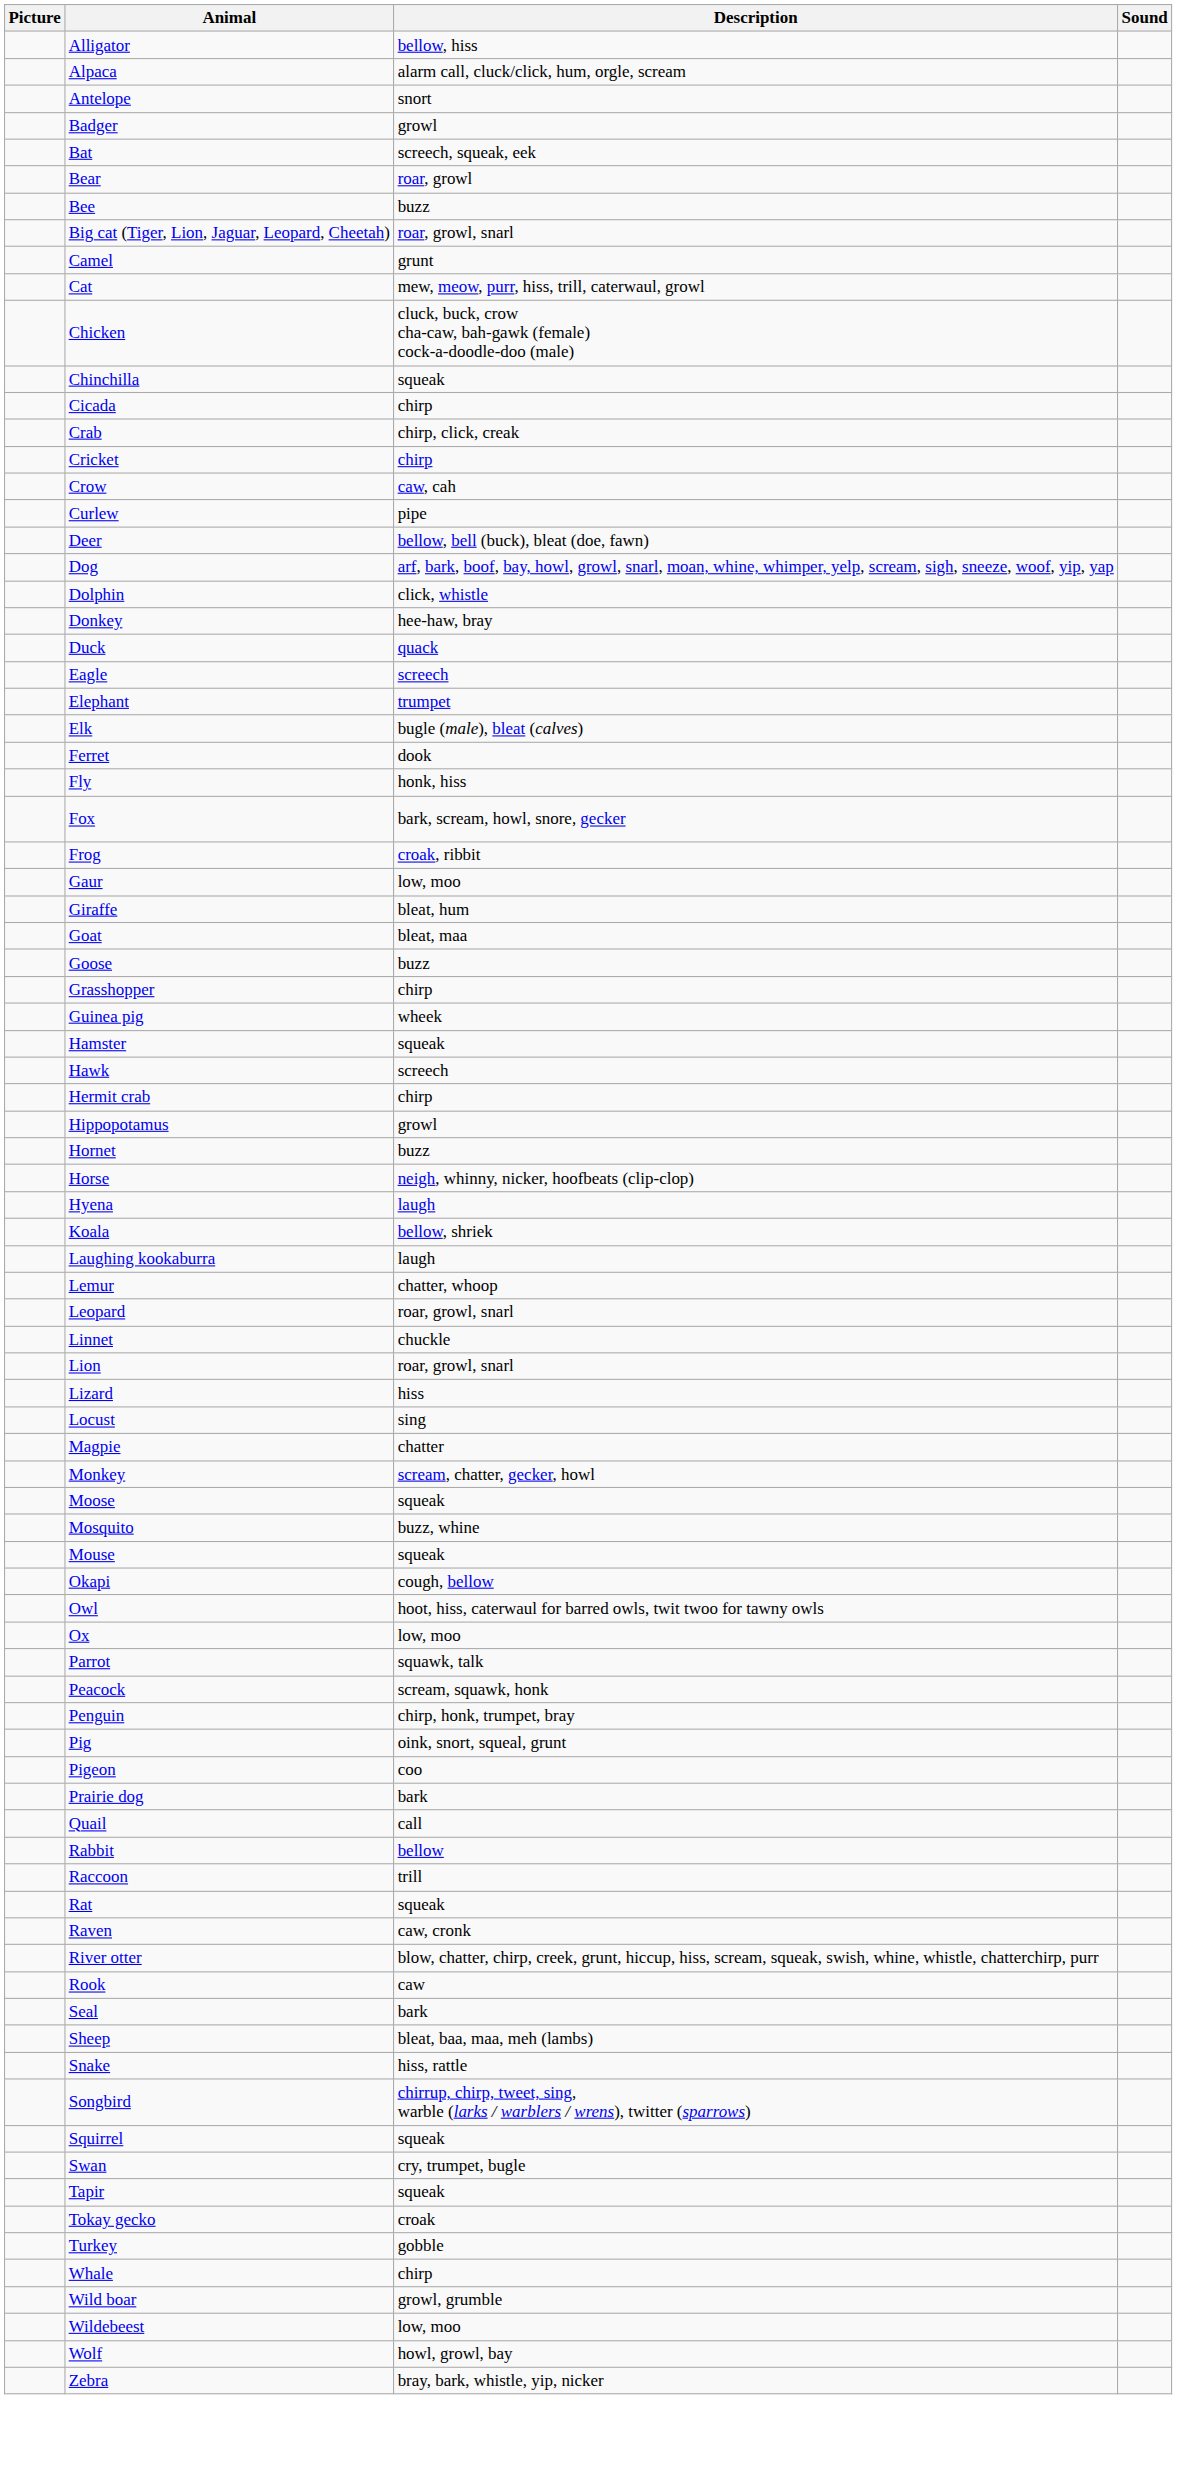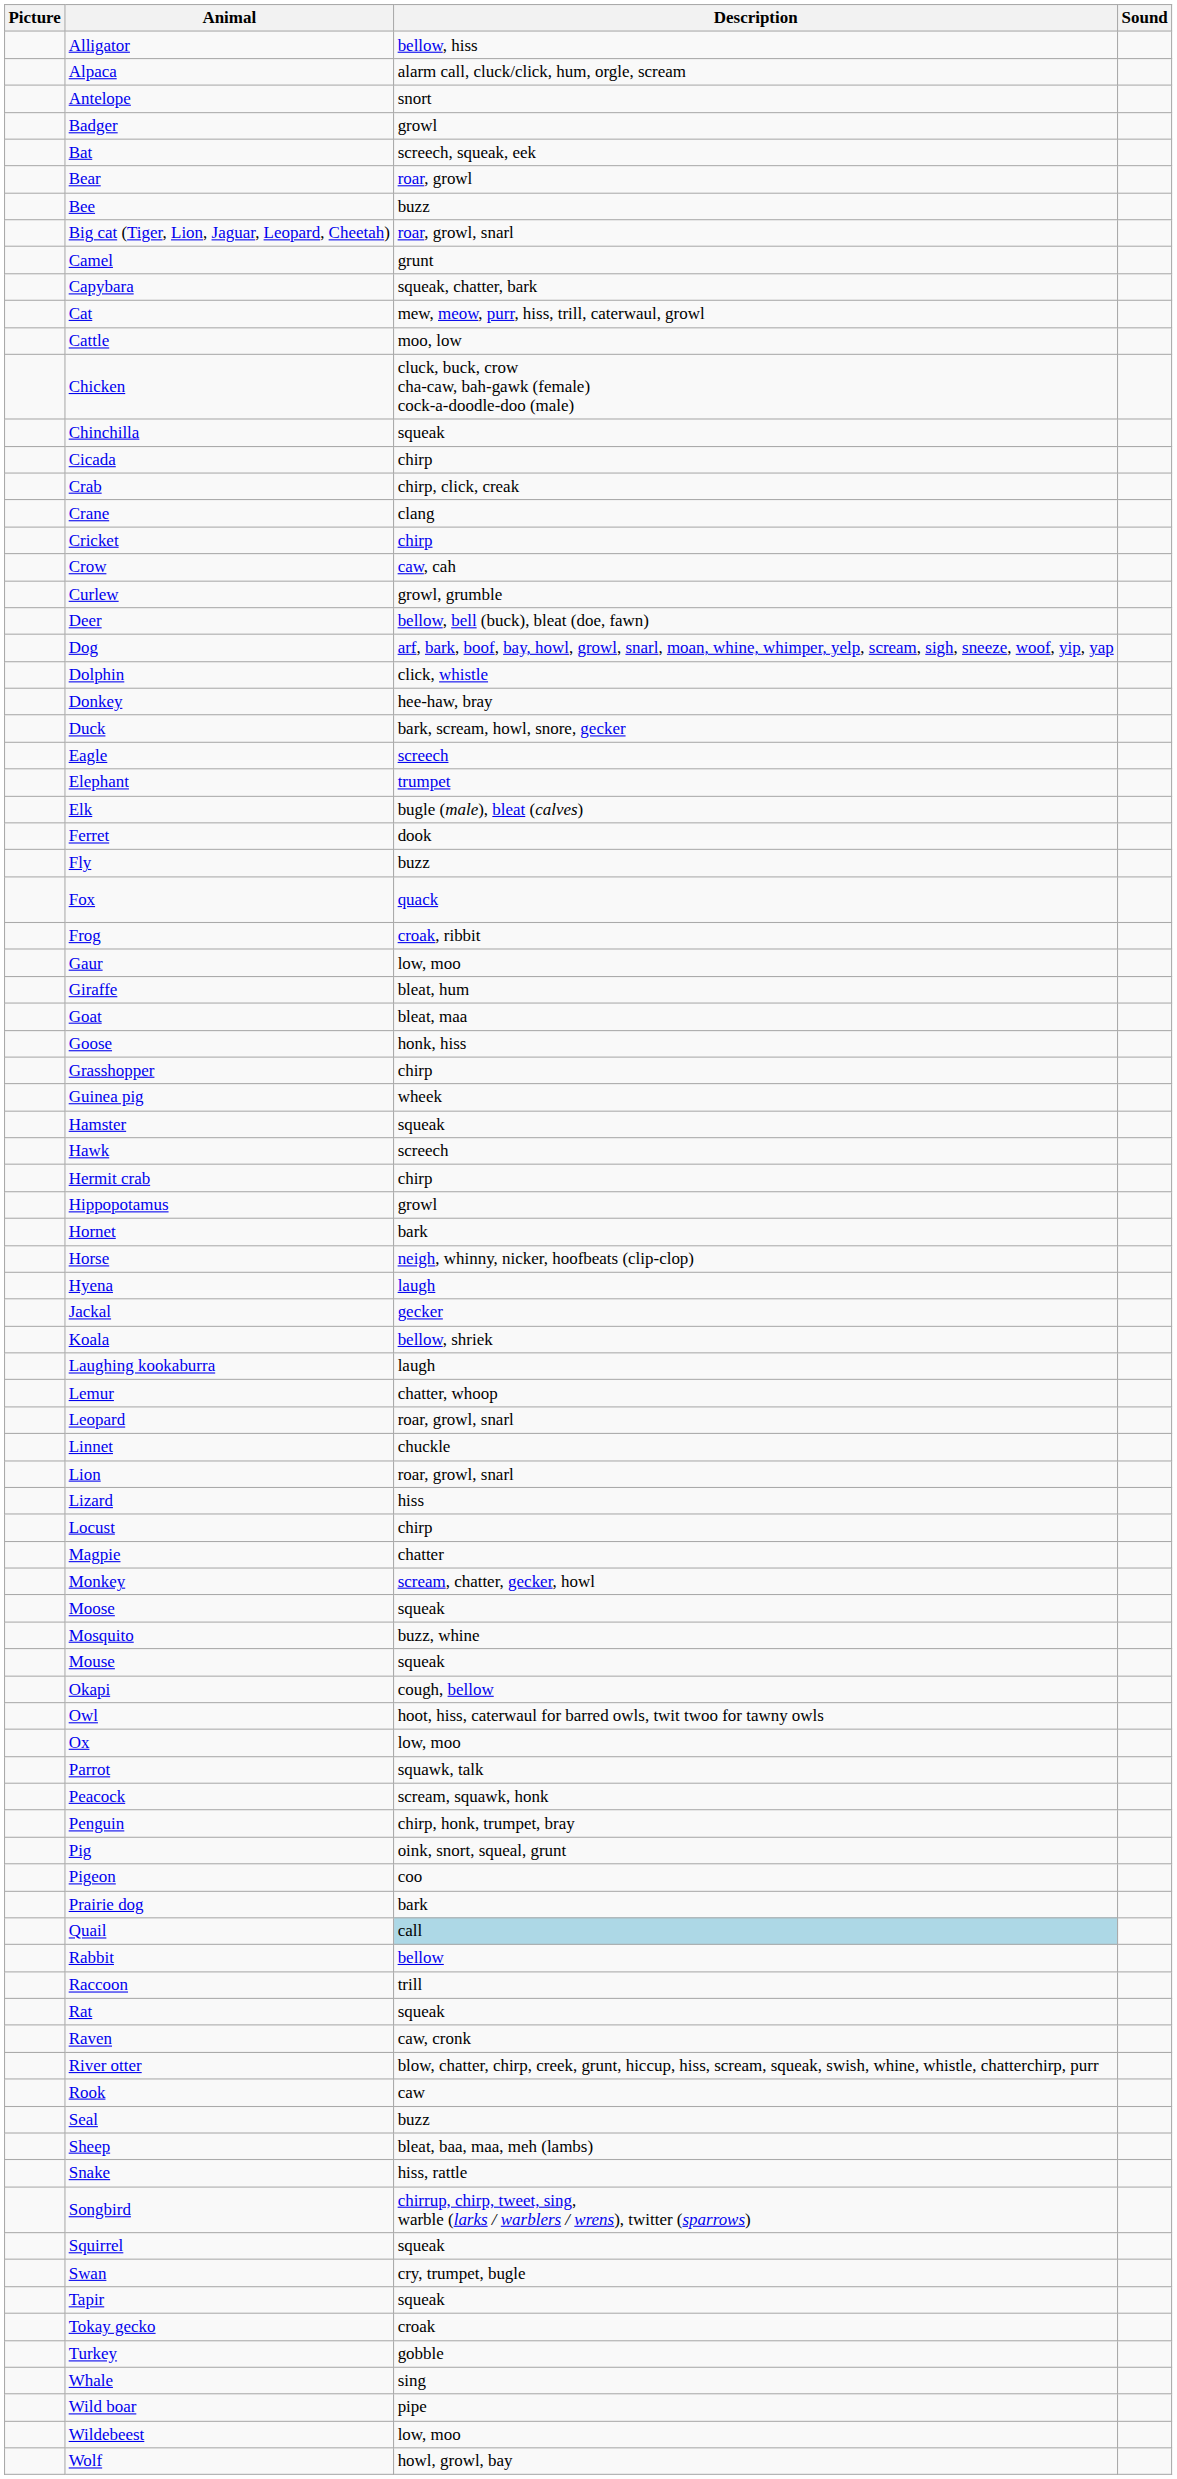 <table class="wikitable sortable">
 <tr>
 <th>Picture</th>
 <th>Animal</th>
 <th>Description</th>
 <th>Sound</th>
 </tr>
 <tr>
 <td></td>
 <td><a href='#'>Alligator</a></td>
 <td><a href='#'>bellow</a>, hiss</td>
 <td></td>
 </tr>
 <tr>
 <td></td>
 <td><a href='#'>Alpaca</a></td>
 <td>alarm call, cluck/click, hum, orgle, scream</td>
 <td></td>
 </tr>
 <tr>
 <td></td>
 <td><a href='#'>Antelope</a></td>
 <td>snort</td>
 <td></td>
 </tr>
 <tr>
 <td></td>
 <td><a href='#'>Badger</a></td>
 <td>growl</td>
 <td></td>
 </tr>
 <tr>
 <td></td>
 <td><a href='#'>Bat</a></td>
 <td>screech, squeak, eek</td>
 <td></td>
 </tr>
 <tr>
 <td></td>
 <td><a href='#'>Bear</a></td>
 <td><a href='#'>roar</a>, growl</td>
 <td></td>
 </tr>
 <tr>
 <td></td>
 <td><a href='#'>Bee</a></td>
 <td>buzz</td>
 <td> </td>
 </tr>
 <tr>
 <td></td>
 <td><a href='#'>Big cat</a> (<a href='#'>Tiger</a>, <a href='#'>Lion</a>, <a href='#'>Jaguar</a>, <a href='#'>Leopard</a>, <a href='#'>Cheetah</a>)</td>
 <td><a href='#'>roar</a>, growl, snarl</td>
 <td> </td>
 </tr>
 <tr>
 <td></td>
 <td><a href='#'>Camel</a></td>
 <td>grunt</td>
 <td></td>
 </tr>
 <tr>
 <td></td>
+<td><a href='#'>Capybara</a></td>
+<td>squeak, chatter, bark</td>
+<td></td>
+</tr>
+<tr>
+<td></td>
 <td><a href='#'>Cat</a></td>
 <td>mew, <a href='#'>meow</a>, <a href='#'>purr</a>, hiss, trill, caterwaul, growl</td>
 <td> </td>
+</tr>
+<tr>
+<td> </td>
+<td><a href='#'>Cattle</a></td>
+<td>moo, low</td>
+<td></td>
 </tr>
 <tr>
 <td></td>
 <td><a href='#'>Chicken</a></td>
 <td>cluck, buck, crow<br>cha-caw, bah-gawk (female) <br>cock-a-doodle-doo (male)</td>
 <td>  </td>
 </tr>
 <tr>
 <td></td>
 <td><a href='#'>Chinchilla</a></td>
 <td>squeak</td>
 <td></td>
 </tr>
 <tr>
 <td></td>
 <td><a href='#'>Cicada</a></td>
 <td>chirp</td>
 <td></td>
 </tr>
 <tr>
 <td></td>
 <td><a href='#'>Crab</a></td>
 <td>chirp, click, creak</td>
 <td></td>
 </tr>
 <tr>
 <td></td>
+<td><a href='#'>Crane</a></td>
+<td>clang</td>
+<td></td>
+</tr>
+<tr>
+<td></td>
 <td><a href='#'>Cricket</a></td>
 <td><a href='#'>chirp</a></td>
 <td></td>
 </tr>
 <tr>
 <td></td>
 <td><a href='#'>Crow</a></td>
 <td><a href='#'>caw</a>, cah</td>
 <td></td>
 </tr>
 <tr>
 <td></td>
 <td><a href='#'>Curlew</a></td>
-<td>pipe</td>
+<td>growl, grumble</td>
 <td></td>
 </tr>
 <tr>
 <td></td>
 <td><a href='#'>Deer</a></td>
 <td><a href='#'>bellow</a>, <a href='#'>bell</a> (buck), bleat (doe, fawn)</td>
 <td></td>
 </tr>
 <tr>
 <td></td>
 <td><a href='#'>Dog</a></td>
 <td><a href='#'>arf</a>, <a href='#'>bark</a>, <a href='#'>boof</a>, <a href='#'>bay, howl</a>, <a href='#'>growl</a>, <a href='#'>snarl</a>, <a href='#'>moan, whine, whimper, yelp</a>, <a href='#'>scream</a>, <a href='#'>sigh</a>, <a href='#'>sneeze</a>, <a href='#'>woof</a>, <a href='#'>yip</a>, <a href='#'>yap</a></td>
 <td></td>
 </tr>
 <tr>
 <td></td>
 <td><a href='#'>Dolphin</a></td>
 <td>click, <a href='#'>whistle</a></td>
 <td></td>
 </tr>
 <tr>
 <td></td>
 <td><a href='#'>Donkey</a></td>
 <td>hee-haw, bray</td>
 <td></td>
 </tr>
 <tr>
 <td></td>
 <td><a href='#'>Duck</a></td>
-<td><a href='#'>quack</a></td>
+<td>bark, scream, howl, snore, <a href='#'>gecker</a></td>
 <td></td>
 </tr>
 <tr>
 <td></td>
 <td><a href='#'>Eagle</a></td>
 <td><a href='#'>screech</a></td>
 <td></td>
 </tr>
 <tr>
 <td></td>
 <td><a href='#'>Elephant</a></td>
 <td><a href='#'>trumpet</a></td>
 <td></td>
 </tr>
 <tr>
 <td></td>
 <td><a href='#'>Elk</a></td>
 <td>bugle (<em>male</em>), <a href='#'>bleat</a> (<em>calves</em>)</td>
 <td></td>
 </tr>
 <tr>
 <td></td>
 <td><a href='#'>Ferret</a></td>
 <td>dook</td>
 <td></td>
 </tr>
 <tr>
 <td></td>
 <td><a href='#'>Fly</a></td>
-<td>honk, hiss</td>
+<td>buzz</td>
 <td></td>
 </tr>
 <tr>
 <td> </td>
 <td><a href='#'>Fox</a></td>
-<td>bark, scream, howl, snore, <a href='#'>gecker</a></td>
+<td><a href='#'>quack</a></td>
 <td><br><br></td>
 </tr>
 <tr>
 <td></td>
 <td><a href='#'>Frog</a></td>
 <td><a href='#'>croak</a>, ribbit</td>
 <td></td>
 </tr>
 <tr>
 <td></td>
 <td><a href='#'>Gaur</a></td>
 <td>low, moo</td>
 <td></td>
 </tr>
 <tr>
 <td></td>
 <td><a href='#'>Giraffe</a></td>
 <td>bleat, hum</td>
 <td></td>
 </tr>
 <tr>
 <td></td>
 <td><a href='#'>Goat</a></td>
 <td>bleat, maa</td>
 <td></td>
 </tr>
 <tr>
 <td></td>
 <td><a href='#'>Goose</a></td>
-<td>buzz</td>
+<td>honk, hiss</td>
 <td></td>
 </tr>
 <tr>
 <td></td>
 <td><a href='#'>Grasshopper</a></td>
 <td>chirp</td>
 <td></td>
 </tr>
 <tr>
 <td></td>
 <td><a href='#'>Guinea pig</a></td>
 <td>wheek</td>
 <td></td>
 </tr>
 <tr>
 <td></td>
 <td><a href='#'>Hamster</a></td>
 <td>squeak</td>
 <td></td>
 </tr>
 <tr>
 <td></td>
 <td><a href='#'>Hawk</a></td>
 <td>screech</td>
 <td></td>
 </tr>
 <tr>
 <td></td>
 <td><a href='#'>Hermit crab</a></td>
 <td>chirp</td>
 <td></td>
 </tr>
 <tr>
 <td></td>
 <td><a href='#'>Hippopotamus</a></td>
 <td>growl</td>
 <td></td>
 </tr>
 <tr>
 <td></td>
 <td><a href='#'>Hornet</a></td>
-<td>buzz</td>
+<td>bark</td>
 <td></td>
 </tr>
 <tr>
 <td></td>
 <td><a href='#'>Horse</a></td>
 <td><a href='#'>neigh</a>, whinny, nicker, hoofbeats (clip-clop)</td>
 <td></td>
 </tr>
 <tr>
 <td></td>
 <td><a href='#'>Hyena</a></td>
 <td><a href='#'>laugh</a></td>
+<td></td>
+</tr>
+<tr>
+<td></td>
+<td><a href='#'>Jackal</a></td>
+<td><a href='#'>gecker</a></td>
 <td></td>
 </tr>
 <tr>
 <td></td>
 <td><a href='#'>Koala</a></td>
 <td><a href='#'>bellow</a>, shriek</td>
 <td></td>
 </tr>
 <tr>
 <td></td>
 <td><a href='#'>Laughing kookaburra</a></td>
 <td>laugh</td>
 <td></td>
 </tr>
 <tr>
 <td></td>
 <td><a href='#'>Lemur</a></td>
 <td>chatter, whoop</td>
 <td></td>
 </tr>
 <tr>
 <td></td>
 <td><a href='#'>Leopard</a></td>
 <td>roar, growl, snarl</td>
 <td></td>
 </tr>
 <tr>
 <td></td>
 <td><a href='#'>Linnet</a></td>
 <td>chuckle</td>
 <td></td>
 </tr>
 <tr>
 <td></td>
 <td><a href='#'>Lion</a></td>
 <td>roar, growl, snarl</td>
 <td></td>
 </tr>
 <tr>
 <td></td>
 <td><a href='#'>Lizard</a></td>
 <td>hiss</td>
 <td></td>
 </tr>
 <tr>
 <td></td>
 <td><a href='#'>Locust</a></td>
-<td>sing</td>
+<td>chirp</td>
 <td></td>
 </tr>
 <tr>
 <td></td>
 <td><a href='#'>Magpie</a></td>
 <td>chatter</td>
 <td></td>
 </tr>
 <tr>
 <td></td>
 <td><a href='#'>Monkey</a></td>
 <td><a href='#'>scream</a>, chatter, <a href='#'>gecker</a>, howl</td>
 <td></td>
 </tr>
 <tr>
 <td></td>
 <td><a href='#'>Moose</a></td>
 <td>squeak</td>
 <td></td>
 </tr>
 <tr>
 <td></td>
 <td><a href='#'>Mosquito</a></td>
 <td>buzz, whine</td>
 <td></td>
 </tr>
 <tr>
 <td></td>
 <td><a href='#'>Mouse</a></td>
 <td>squeak</td>
 <td></td>
 </tr>
 <tr>
 <td></td>
 <td><a href='#'>Okapi</a></td>
 <td>cough, <a href='#'>bellow</a></td>
 <td></td>
 </tr>
 <tr>
 <td></td>
 <td><a href='#'>Owl</a></td>
 <td>hoot, hiss, caterwaul for barred owls, twit twoo for tawny owls </td>
 <td></td>
 </tr>
 <tr>
 <td></td>
 <td><a href='#'>Ox</a></td>
 <td>low, moo</td>
 <td></td>
 </tr>
 <tr>
 <td></td>
 <td><a href='#'>Parrot</a></td>
 <td>squawk, talk</td>
 <td><br></td>
 </tr>
 <tr>
 <td></td>
 <td><a href='#'>Peacock</a></td>
 <td>scream, squawk, honk</td>
 <td></td>
 </tr>
 <tr>
 <td></td>
 <td><a href='#'>Penguin</a></td>
 <td>chirp, honk, trumpet, bray</td>
 <td></td>
 </tr>
 <tr>
 <td> </td>
 <td><a href='#'>Pig</a></td>
 <td>oink, snort, squeal, grunt</td>
 <td></td>
 </tr>
 <tr>
 <td></td>
 <td><a href='#'>Pigeon</a></td>
 <td>coo</td>
 <td></td>
 </tr>
 <tr>
 <td></td>
 <td><a href='#'>Prairie dog</a></td>
 <td>bark</td>
 <td></td>
 </tr>
 <tr>
 <td></td>
 <td><a href='#'>Quail</a></td>
-<td>call</td>
+<td style="background: lightblue;">call</td>
 <td></td>
 </tr>
 <tr>
 <td></td>
 <td><a href='#'>Rabbit</a></td>
 <td><a href='#'>bellow</a></td>
 <td></td>
 </tr>
 <tr>
 <td></td>
 <td><a href='#'>Raccoon</a></td>
 <td>trill</td>
 <td></td>
 </tr>
 <tr>
 <td></td>
 <td><a href='#'>Rat</a></td>
 <td>squeak</td>
 <td></td>
 </tr>
 <tr>
 <td></td>
 <td><a href='#'>Raven</a></td>
 <td>caw, cronk</td>
 <td></td>
 </tr>
 <tr>
 <td></td>
 <td><a href='#'>River otter</a></td>
 <td>blow, chatter, chirp, creek, grunt, hiccup, hiss, scream, squeak, swish, whine, whistle, chatterchirp, purr</td>
 <td></td>
 </tr>
 <tr>
 <td></td>
 <td><a href='#'>Rook</a></td>
 <td>caw</td>
 <td></td>
 </tr>
 <tr>
 <td></td>
 <td><a href='#'>Seal</a></td>
-<td>bark</td>
+<td>buzz</td>
 <td></td>
 </tr>
 <tr>
 <td></td>
 <td><a href='#'>Sheep</a></td>
 <td>bleat, baa, maa, meh (lambs)</td>
 <td></td>
 </tr>
 <tr>
 <td></td>
 <td><a href='#'>Snake</a></td>
 <td>hiss, rattle</td>
 <td></td>
 </tr>
 <tr>
 <td></td>
 <td><a href='#'>Songbird</a></td>
 <td><a href='#'>chirrup, chirp, tweet, sing</a>, <br>warble (<em><a href='#'>larks</a> / <a href='#'>warblers</a> / <a href='#'>wrens</a></em>), twitter (<em><a href='#'>sparrows</a></em>)</td>
 <td></td>
 </tr>
 <tr>
 <td></td>
 <td><a href='#'>Squirrel</a></td>
 <td>squeak</td>
 <td></td>
 </tr>
 <tr>
 <td></td>
 <td><a href='#'>Swan</a></td>
 <td>cry, trumpet, bugle</td>
 <td></td>
 </tr>
 <tr>
 <td></td>
 <td><a href='#'>Tapir</a></td>
 <td>squeak</td>
 <td></td>
 </tr>
 <tr>
 <td></td>
 <td><a href='#'>Tokay gecko</a></td>
 <td>croak</td>
 <td></td>
 </tr>
 <tr>
 <td></td>
 <td><a href='#'>Turkey</a></td>
 <td>gobble</td>
 <td></td>
 </tr>
 <tr>
 <td></td>
 <td><a href='#'>Whale</a></td>
-<td>chirp</td>
+<td>sing</td>
 <td></td>
 </tr>
 <tr>
 <td></td>
 <td><a href='#'>Wild boar</a></td>
-<td>growl, grumble</td>
+<td>pipe</td>
 <td></td>
 </tr>
 <tr>
 <td></td>
 <td><a href='#'>Wildebeest</a></td>
 <td>low, moo</td>
 <td></td>
 </tr>
 <tr>
 <td></td>
 <td><a href='#'>Wolf</a></td>
 <td>howl, growl, bay</td>
 <td></td>
 </tr>
-<tr>
-<td></td>
-<td><a href='#'>Zebra</a></td>
-<td>bray, bark, whistle, yip, nicker</td>
-<td></td>
-</tr>
 </table>
